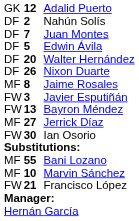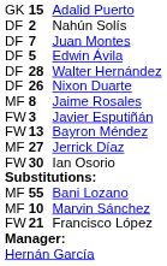 <table style = "font-size: 90%" cellspacing = "0" cellpadding = "0">
 <tr>
 <td colspan = 4></td>
 </tr>
 <tr>
 <th style="width:25px;"></th>
 <th style="width:25px;"></th>
 </tr>
 <tr>
 <td>GK</td>
-<td><strong>12</strong></td>
+<td><strong>15</strong></td>
 <td> <a href='#'>Adalid Puerto</a></td>
 </tr>
 <tr>
 <td>DF</td>
 <td><strong>2</strong></td>
 <td> Nahún Solís</td>
 <td></td>
 <td></td>
 </tr>
 <tr>
 <td>DF</td>
 <td><strong>7</strong></td>
 <td> <a href='#'>Juan Montes</a></td>
 <td></td>
 <td></td>
 </tr>
 <tr>
 <td>DF</td>
 <td><strong>5</strong></td>
 <td> <a href='#'>Edwin Ávila</a></td>
 </tr>
 <tr>
 <td>DF</td>
-<td><strong>20</strong></td>
+<td><strong>28</strong></td>
 <td> <a href='#'>Walter Hernández</a></td>
 </tr>
 <tr>
 <td>DF</td>
 <td><strong>26</strong></td>
 <td> <a href='#'>Nixon Duarte</a></td>
 <td></td>
 <td></td>
 </tr>
 <tr>
 <td>MF</td>
 <td><strong>8</strong></td>
 <td> <a href='#'>Jaime Rosales</a></td>
 <td></td>
 <td></td>
 </tr>
 <tr>
 <td>FW</td>
 <td><strong>3</strong></td>
 <td> <a href='#'>Javier Esputiñán</a></td>
 </tr>
 <tr>
 <td>FW</td>
 <td><strong>13</strong></td>
 <td> <a href='#'>Bayron Méndez</a></td>
 </tr>
 <tr>
 <td>MF</td>
 <td><strong>27</strong></td>
 <td> <a href='#'>Jerrick Díaz</a></td>
 <td></td>
 <td></td>
 </tr>
 <tr>
 <td>FW</td>
 <td><strong>30</strong></td>
 <td> Ian Osorio</td>
 </tr>
 <tr>
 <td colspan = 3><strong>Substitutions:</strong></td>
 </tr>
 <tr>
 <td>MF</td>
 <td><strong>55</strong></td>
 <td> <a href='#'>Bani Lozano</a></td>
 <td></td>
 <td></td>
 </tr>
 <tr>
 <td>MF</td>
 <td><strong>10</strong></td>
 <td> <a href='#'>Marvin Sánchez</a></td>
 <td></td>
 <td></td>
 </tr>
 <tr>
 <td>FW</td>
 <td><strong>21</strong></td>
 <td> Francisco López</td>
 <td></td>
 <td></td>
 </tr>
 <tr>
 <td colspan = 3><strong>Manager:</strong></td>
 </tr>
 <tr>
 <td colspan = 3> <a href='#'>Hernán García</a></td>
 </tr>
 </table>
